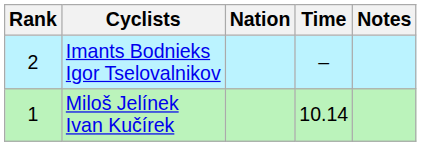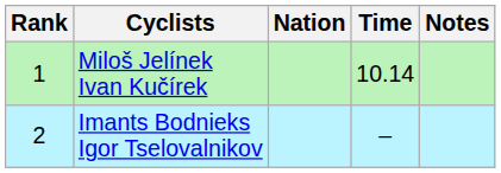 <table class="wikitable sortable" style="text-align:center">
 <tr>
 <th>Rank</th>
 <th>Cyclists</th>
 <th>Nation</th>
 <th>Time</th>
 <th>Notes</th>
 </tr>
+<tr bgcolor=bbf3bb>
+<td>1</td>
+<td align=left><a href='#'>Miloš Jelínek</a><br><a href='#'>Ivan Kučírek</a></td>
+<td align=left></td>
+<td>10.14</td>
+<td></td>
+</tr>
 <tr bgcolor=bbf3ff>
 <td>2</td>
 <td align=left><a href='#'>Imants Bodnieks</a><br><a href='#'>Igor Tselovalnikov</a></td>
 <td align=left></td>
 <td>–</td>
 <td></td>
 </tr>
-<tr bgcolor=bbf3bb>
-<td>1</td>
-<td align=left><a href='#'>Miloš Jelínek</a><br><a href='#'>Ivan Kučírek</a></td>
-<td align=left></td>
-<td>10.14</td>
-<td></td>
-</tr>
 </table>
